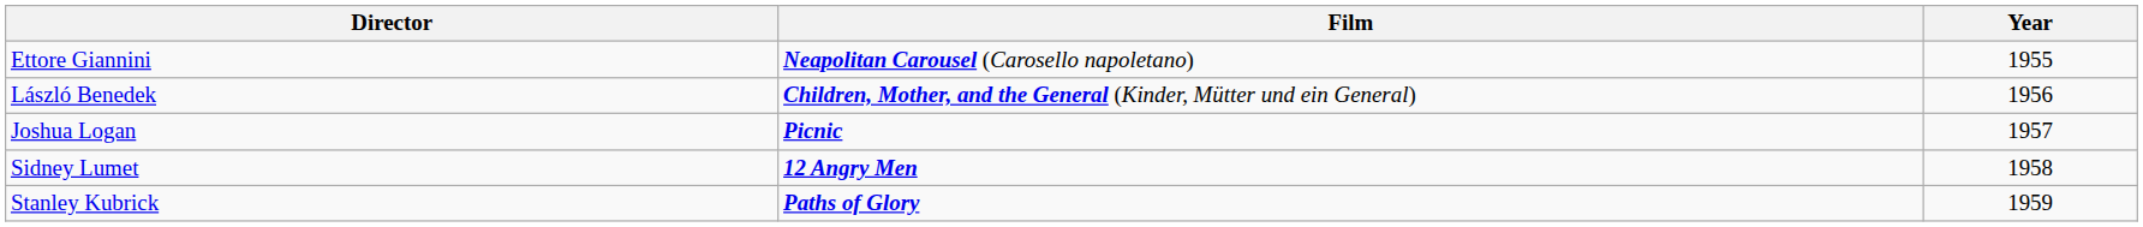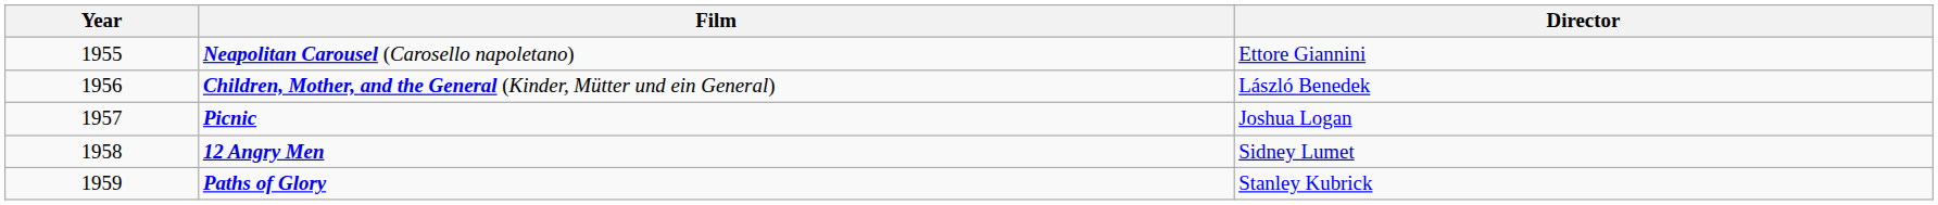 <table class="wikitable" width="95%" cellpadding="5">
 <tr>
+<th width="50">Year</th>
+<th width="300">Film</th>
 <th width="200">Director</th>
-<th width="300">Film</th>
-<th width="50">Year</th>
 </tr>
 <tr>
+<td style="text-align:center;">1955</td>
+<td><strong><em><a href='#'>Neapolitan Carousel</a></em></strong> (<em>Carosello napoletano</em>)</td>
 <td><a href='#'>Ettore Giannini</a></td>
-<td><strong><em><a href='#'>Neapolitan Carousel</a></em></strong> (<em>Carosello napoletano</em>)</td>
-<td style="text-align:center;">1955</td>
 </tr>
 <tr>
+<td style="text-align:center;">1956</td>
+<td><strong><em><a href='#'>Children, Mother, and the General</a></em></strong> (<em>Kinder, Mütter und ein General</em>)</td>
 <td><a href='#'>László Benedek</a></td>
-<td><strong><em><a href='#'>Children, Mother, and the General</a></em></strong> (<em>Kinder, Mütter und ein General</em>)</td>
-<td style="text-align:center;">1956</td>
 </tr>
 <tr>
+<td style="text-align:center;">1957</td>
+<td><strong><em><a href='#'>Picnic</a></em></strong></td>
 <td><a href='#'>Joshua Logan</a></td>
-<td><strong><em><a href='#'>Picnic</a></em></strong></td>
-<td style="text-align:center;">1957</td>
 </tr>
 <tr>
+<td style="text-align:center;">1958</td>
+<td><strong><em><a href='#'>12 Angry Men</a></em></strong></td>
 <td><a href='#'>Sidney Lumet</a></td>
-<td><strong><em><a href='#'>12 Angry Men</a></em></strong></td>
-<td style="text-align:center;">1958</td>
 </tr>
 <tr>
+<td style="text-align:center;">1959</td>
+<td><strong><em><a href='#'>Paths of Glory</a></em></strong></td>
 <td><a href='#'>Stanley Kubrick</a></td>
-<td><strong><em><a href='#'>Paths of Glory</a></em></strong></td>
-<td style="text-align:center;">1959</td>
 </tr>
 </table>
